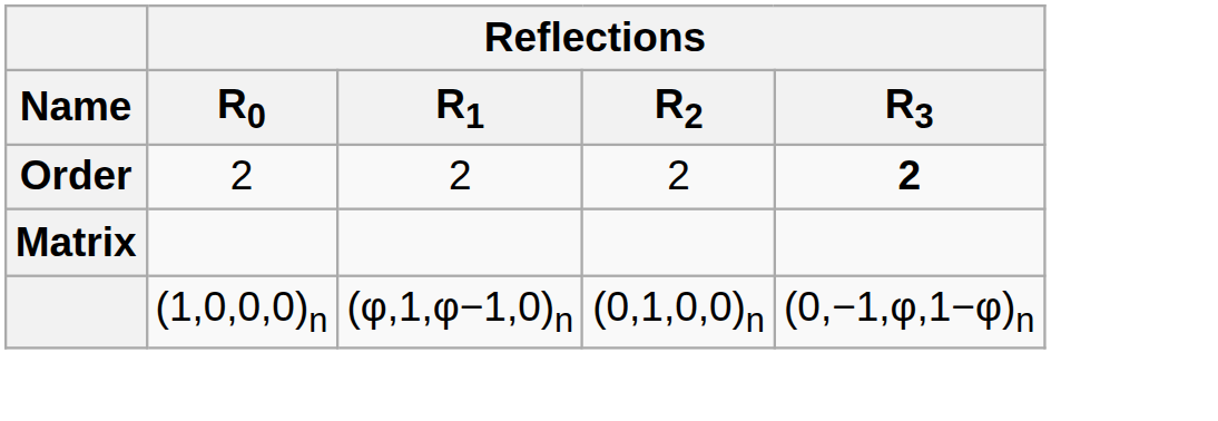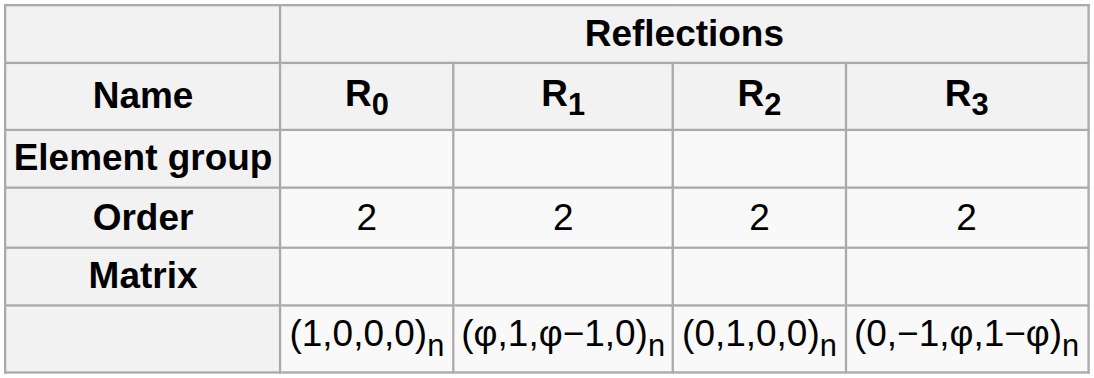 <table class=wikitable>
 <tr>
 <th></th>
 <th colspan=4>Reflections</th>
 </tr>
 <tr>
 <th>Name</th>
 <th>R<sub>0</sub></th>
 <th>R<sub>1</sub></th>
 <th>R<sub>2</sub></th>
 <th>R<sub>3</sub></th>
 </tr>
 <tr align=center>
+<th>Element group</th>
+<td></td>
+<td></td>
+<td></td>
+<td></td>
+</tr>
+<tr align=center>
 <th>Order</th>
 <td>2</td>
 <td>2</td>
 <td>2</td>
-<td><strong>2</strong></td>
+<td>2</td>
 </tr>
 <tr align=center>
 <th>Matrix</th>
 <td></td>
 <td></td>
 <td></td>
 <td></td>
 </tr>
 <tr align=center>
 <th></th>
 <td>(1,0,0,0)<sub>n</sub></td>
 <td>(φ,1,φ−1,0)<sub>n</sub></td>
 <td>(0,1,0,0)<sub>n</sub></td>
 <td>(0,−1,φ,1−φ)<sub>n</sub></td>
 </tr>
 </table>
